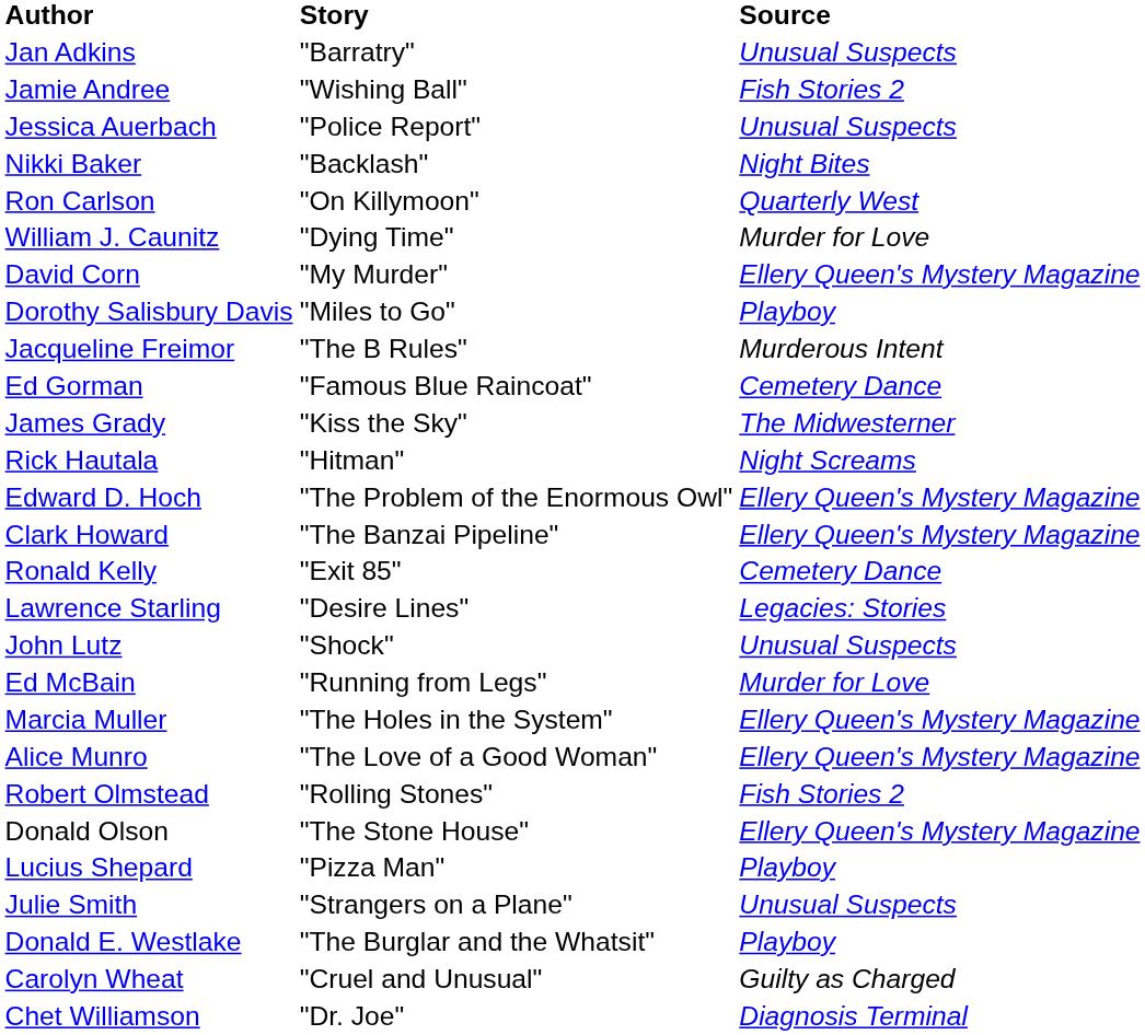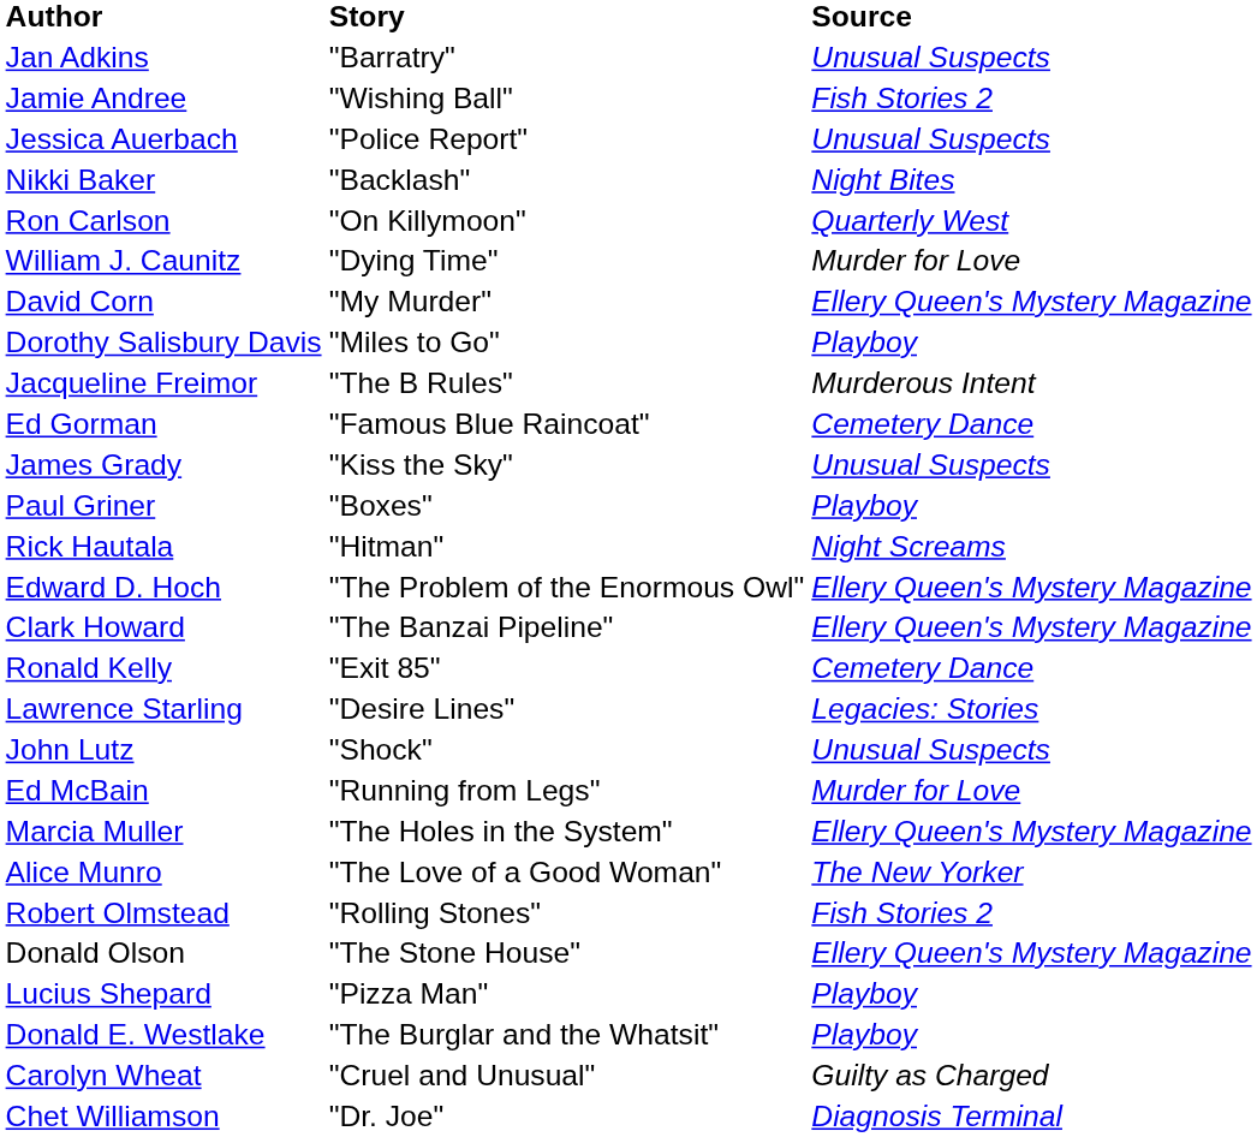 <table>
 <tr>
 <td><strong>Author</strong></td>
 <td><strong>Story</strong></td>
 <td><strong>Source</strong></td>
 </tr>
 <tr>
 <td><a href='#'>Jan Adkins</a></td>
 <td>"Barratry"</td>
 <td><em><a href='#'>Unusual Suspects</a></em></td>
 </tr>
 <tr>
 <td><a href='#'>Jamie Andree</a></td>
 <td>"Wishing Ball"</td>
 <td><em><a href='#'>Fish Stories 2</a></em></td>
 </tr>
 <tr>
 <td><a href='#'>Jessica Auerbach</a></td>
 <td>"Police Report"</td>
 <td><em><a href='#'>Unusual Suspects</a></em></td>
 </tr>
 <tr>
 <td><a href='#'>Nikki Baker</a></td>
 <td>"Backlash"</td>
 <td><em><a href='#'>Night Bites</a></em></td>
 </tr>
 <tr>
 <td><a href='#'>Ron Carlson</a></td>
 <td>"On Killymoon"</td>
 <td><em><a href='#'>Quarterly West</a></em></td>
 </tr>
 <tr>
 <td><a href='#'>William J. Caunitz</a></td>
 <td>"Dying Time"</td>
 <td><em>Murder for Love</em></td>
 </tr>
 <tr>
 <td><a href='#'>David Corn</a></td>
 <td>"My Murder"</td>
 <td><em><a href='#'>Ellery Queen's Mystery Magazine</a></em></td>
 </tr>
 <tr>
 <td><a href='#'>Dorothy Salisbury Davis</a></td>
 <td>"Miles to Go"</td>
 <td><em><a href='#'>Playboy</a></em></td>
 </tr>
 <tr>
 <td><a href='#'>Jacqueline Freimor</a></td>
 <td>"The B Rules"</td>
 <td><em>Murderous Intent</em></td>
 </tr>
 <tr>
 <td><a href='#'>Ed Gorman</a></td>
 <td>"Famous Blue Raincoat"</td>
 <td><em><a href='#'>Cemetery Dance</a></em></td>
 </tr>
 <tr>
 <td><a href='#'>James Grady</a></td>
 <td>"Kiss the Sky"</td>
-<td><em><a href='#'>The Midwesterner</a></em></td>
+<td><em><a href='#'>Unusual Suspects</a></em></td>
+</tr>
+<tr>
+<td><a href='#'>Paul Griner</a></td>
+<td>"Boxes"</td>
+<td><em><a href='#'>Playboy</a></em></td>
 </tr>
 <tr>
 <td><a href='#'>Rick Hautala</a></td>
 <td>"Hitman"</td>
 <td><em><a href='#'>Night Screams</a></em></td>
 </tr>
 <tr>
 <td><a href='#'>Edward D. Hoch</a></td>
 <td>"The Problem of the Enormous Owl"</td>
 <td><em><a href='#'>Ellery Queen's Mystery Magazine</a></em></td>
 </tr>
 <tr>
 <td><a href='#'>Clark Howard</a></td>
 <td>"The Banzai Pipeline"</td>
 <td><em><a href='#'>Ellery Queen's Mystery Magazine</a></em></td>
 </tr>
 <tr>
 <td><a href='#'>Ronald Kelly</a></td>
 <td>"Exit 85"</td>
 <td><em><a href='#'>Cemetery Dance</a></em></td>
 </tr>
 <tr>
 <td><a href='#'>Lawrence Starling</a></td>
 <td>"Desire Lines"</td>
 <td><em><a href='#'>Legacies: Stories</a></em></td>
 </tr>
 <tr>
 <td><a href='#'>John Lutz</a></td>
 <td>"Shock"</td>
 <td><em><a href='#'>Unusual Suspects</a></em></td>
 </tr>
 <tr>
 <td><a href='#'>Ed McBain</a></td>
 <td>"Running from Legs"</td>
 <td><em><a href='#'>Murder for Love</a></em></td>
 </tr>
 <tr>
 <td><a href='#'>Marcia Muller</a></td>
 <td>"The Holes in the System"</td>
 <td><em><a href='#'>Ellery Queen's Mystery Magazine</a></em></td>
 </tr>
 <tr>
 <td><a href='#'>Alice Munro</a></td>
 <td>"The Love of a Good Woman"</td>
-<td><em><a href='#'>Ellery Queen's Mystery Magazine</a></em></td>
+<td><em><a href='#'>The New Yorker</a></em></td>
 </tr>
 <tr>
 <td><a href='#'>Robert Olmstead</a></td>
 <td>"Rolling Stones"</td>
 <td><em><a href='#'>Fish Stories 2</a></em></td>
 </tr>
 <tr>
 <td>Donald Olson</td>
 <td>"The Stone House"</td>
 <td><em><a href='#'>Ellery Queen's Mystery Magazine</a></em></td>
 </tr>
 <tr>
 <td><a href='#'>Lucius Shepard</a></td>
 <td>"Pizza Man"</td>
 <td><em><a href='#'>Playboy</a></em></td>
-</tr>
-<tr>
-<td><a href='#'>Julie Smith</a></td>
-<td>"Strangers on a Plane"</td>
-<td><em><a href='#'>Unusual Suspects</a></em></td>
 </tr>
 <tr>
 <td><a href='#'>Donald E. Westlake</a></td>
 <td>"The Burglar and the Whatsit"</td>
 <td><em><a href='#'>Playboy</a></em></td>
 </tr>
 <tr>
 <td><a href='#'>Carolyn Wheat</a></td>
 <td>"Cruel and Unusual"</td>
 <td><em>Guilty as Charged</em></td>
 </tr>
 <tr>
 <td><a href='#'>Chet Williamson</a></td>
 <td>"Dr. Joe"</td>
 <td><em><a href='#'>Diagnosis Terminal</a><strong></td>
 </tr>
 <tr>
 </tr>
 </table>
